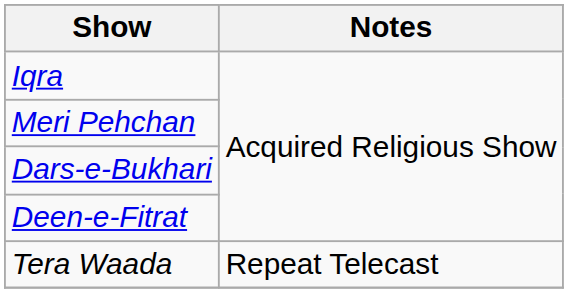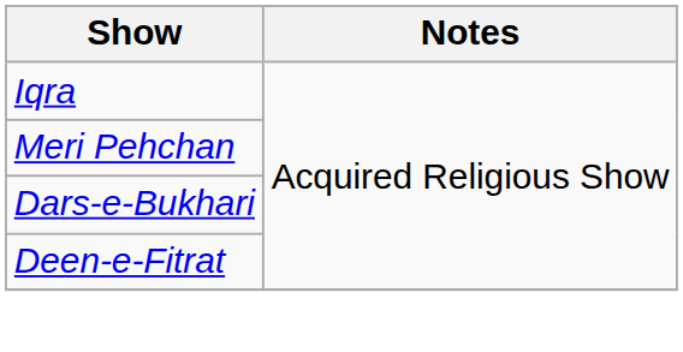 <table class="wikitable">
 <tr>
 <th>Show</th>
 <th>Notes</th>
 </tr>
 <tr>
 <td><em><a href='#'>Iqra</a></em></td>
 <td rowspan="4">Acquired Religious Show</td>
 </tr>
 <tr>
 <td><em><a href='#'>Meri Pehchan</a></em></td>
 </tr>
 <tr>
 <td><em><a href='#'>Dars-e-Bukhari</a></em></td>
 </tr>
 <tr>
 <td><em><a href='#'>Deen-e-Fitrat</a></em></td>
 </tr>
 <tr>
-<td><em>Tera Waada</em></td>
-<td>Repeat Telecast</td>
-</tr>
-<tr>
 </tr>
 </table>
